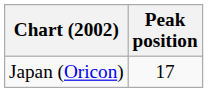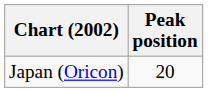 <table class="wikitable sortable plainrowheaders">
 <tr>
 <th scope="col">Chart (2002)</th>
 <th scope="col">Peak<br>position</th>
 </tr>
 <tr>
 <td>Japan (<a href='#'>Oricon</a>)</td>
-<td style="text-align:center;">17</td>
+<td style="text-align:center;">20</td>
 </tr>
 </table>
